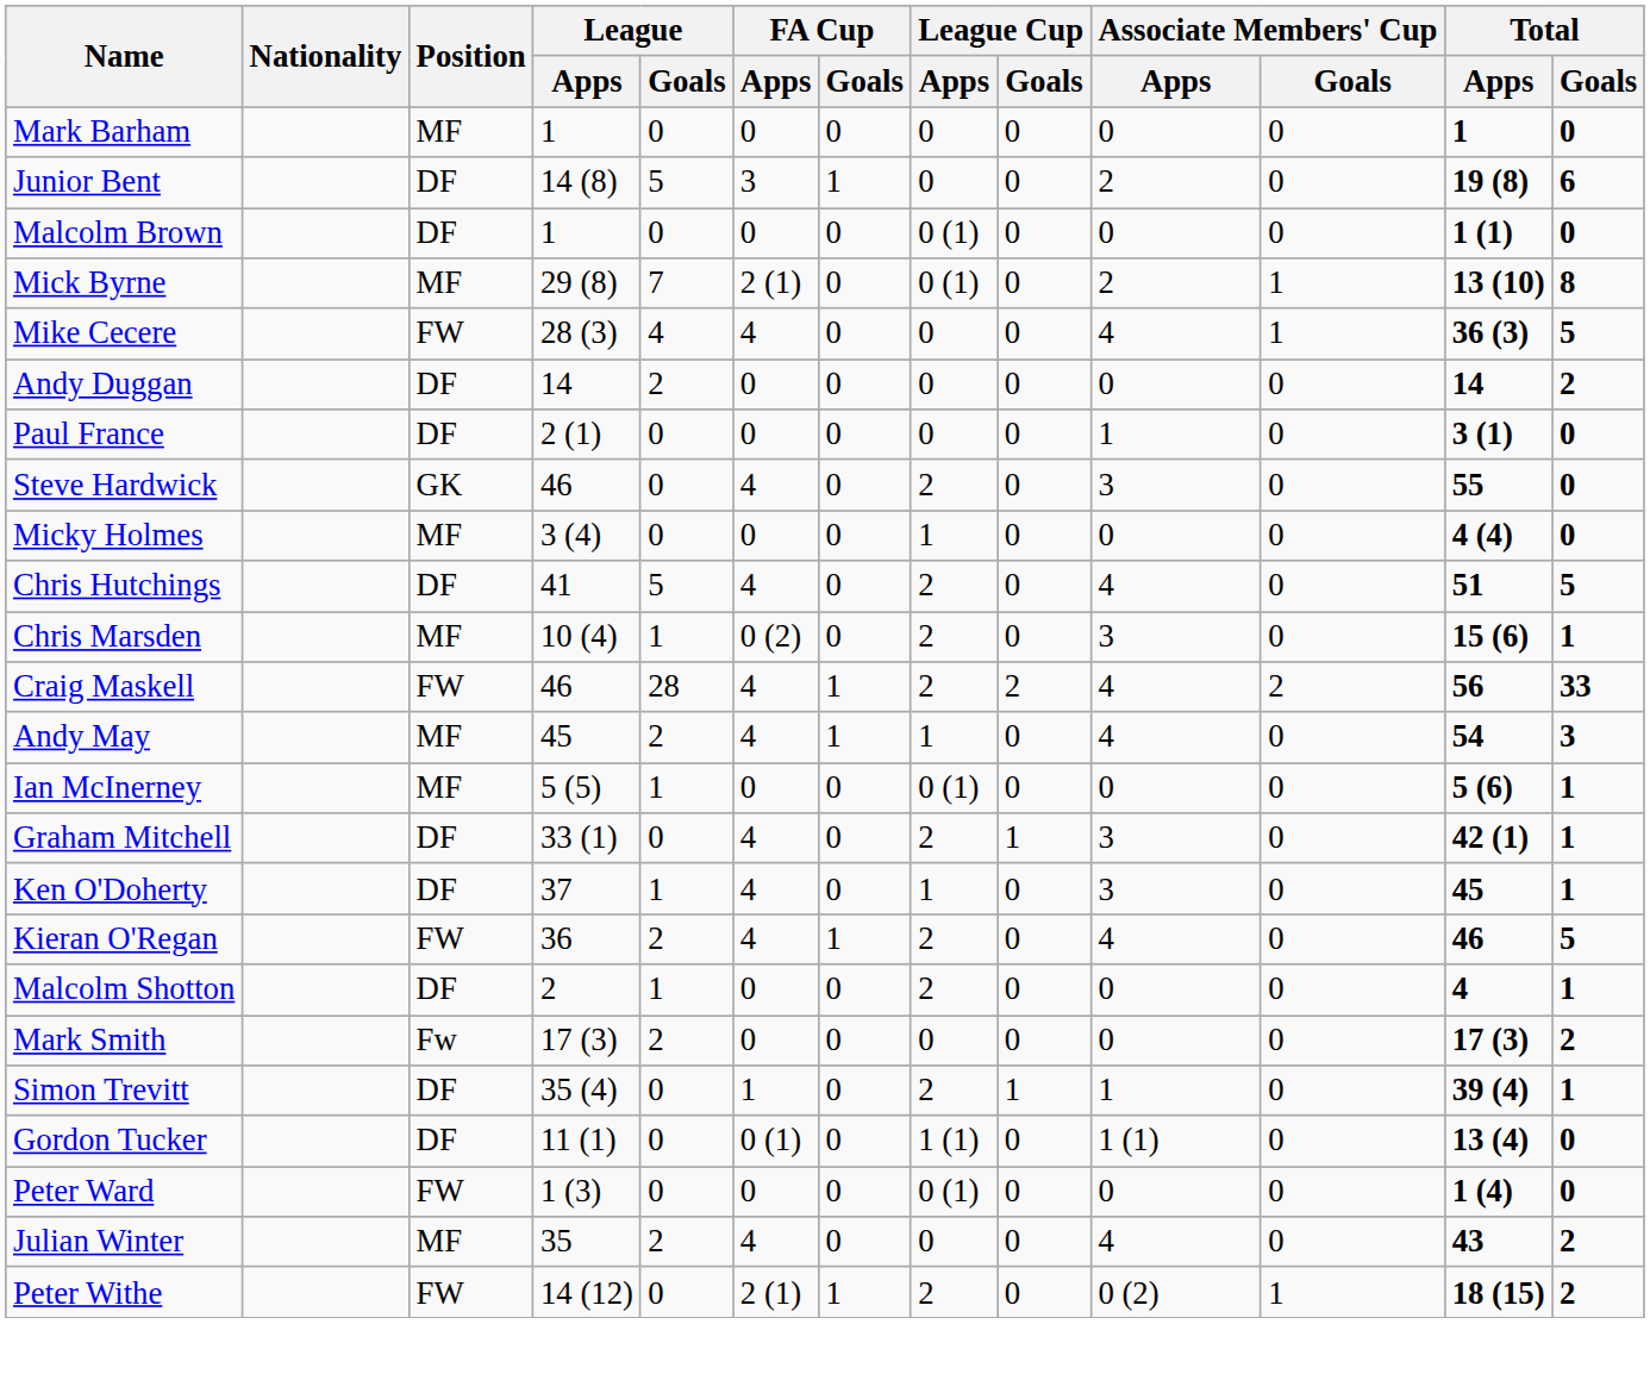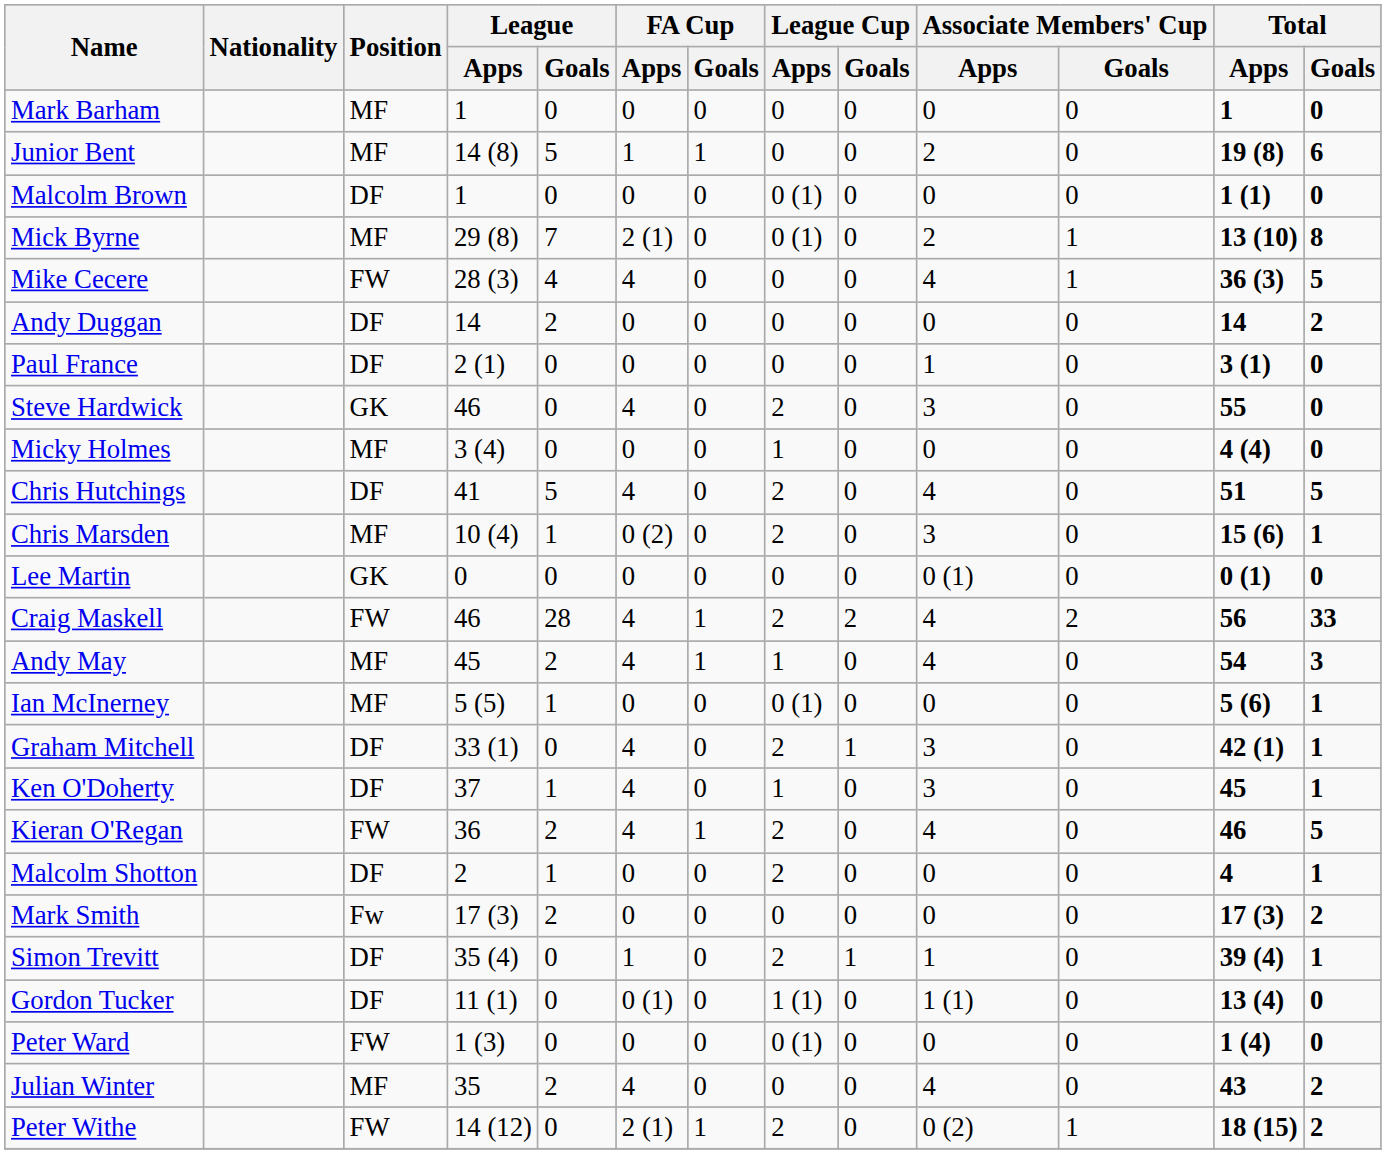 <table class="wikitable sortable">
 <tr>
 <th scope=col rowspan=2>Name</th>
 <th scope=col rowspan=2>Nationality</th>
 <th scope=col rowspan=2>Position</th>
 <th colspan=2>League</th>
 <th colspan=2>FA Cup</th>
 <th colspan=2>League Cup</th>
 <th colspan=2>Associate Members' Cup</th>
 <th colspan=2>Total</th>
 </tr>
 <tr>
 <th>Apps</th>
 <th>Goals</th>
 <th>Apps</th>
 <th>Goals</th>
 <th>Apps</th>
 <th>Goals</th>
 <th>Apps</th>
 <th>Goals</th>
 <th>Apps</th>
 <th>Goals</th>
 </tr>
 <tr>
 <td><a href='#'>Mark Barham</a></td>
 <td></td>
 <td>MF</td>
 <td>1</td>
 <td>0</td>
 <td>0</td>
 <td>0</td>
 <td>0</td>
 <td>0</td>
 <td>0</td>
 <td>0</td>
 <td><strong>1</strong></td>
 <td><strong>0</strong></td>
 </tr>
 <tr>
 <td><a href='#'>Junior Bent</a></td>
 <td></td>
-<td>DF</td>
+<td>MF</td>
 <td>14 (8)</td>
 <td>5</td>
-<td>3</td>
+<td>1</td>
 <td>1</td>
 <td>0</td>
 <td>0</td>
 <td>2</td>
 <td>0</td>
 <td><strong>19 (8)</strong></td>
 <td><strong>6</strong></td>
 </tr>
 <tr>
 <td><a href='#'>Malcolm Brown</a></td>
 <td></td>
 <td>DF</td>
 <td>1</td>
 <td>0</td>
 <td>0</td>
 <td>0</td>
 <td>0 (1)</td>
 <td>0</td>
 <td>0</td>
 <td>0</td>
 <td><strong>1 (1)</strong></td>
 <td><strong>0</strong></td>
 </tr>
 <tr>
 <td><a href='#'>Mick Byrne</a></td>
 <td></td>
 <td>MF</td>
 <td>29 (8)</td>
 <td>7</td>
 <td>2 (1)</td>
 <td>0</td>
 <td>0 (1)</td>
 <td>0</td>
 <td>2</td>
 <td>1</td>
 <td><strong>13 (10)</strong></td>
 <td><strong>8</strong></td>
 </tr>
 <tr>
 <td><a href='#'>Mike Cecere</a></td>
 <td></td>
 <td>FW</td>
 <td>28 (3)</td>
 <td>4</td>
 <td>4</td>
 <td>0</td>
 <td>0</td>
 <td>0</td>
 <td>4</td>
 <td>1</td>
 <td><strong>36 (3)</strong></td>
 <td><strong>5</strong></td>
 </tr>
 <tr>
 <td><a href='#'>Andy Duggan</a></td>
 <td></td>
 <td>DF</td>
 <td>14</td>
 <td>2</td>
 <td>0</td>
 <td>0</td>
 <td>0</td>
 <td>0</td>
 <td>0</td>
 <td>0</td>
 <td><strong>14</strong></td>
 <td><strong>2</strong></td>
 </tr>
 <tr>
 <td><a href='#'>Paul France</a></td>
 <td></td>
 <td>DF</td>
 <td>2 (1)</td>
 <td>0</td>
 <td>0</td>
 <td>0</td>
 <td>0</td>
 <td>0</td>
 <td>1</td>
 <td>0</td>
 <td><strong>3 (1)</strong></td>
 <td><strong>0</strong></td>
 </tr>
 <tr>
 <td><a href='#'>Steve Hardwick</a></td>
 <td></td>
 <td>GK</td>
 <td>46</td>
 <td>0</td>
 <td>4</td>
 <td>0</td>
 <td>2</td>
 <td>0</td>
 <td>3</td>
 <td>0</td>
 <td><strong>55</strong></td>
 <td><strong>0</strong></td>
 </tr>
 <tr>
 <td><a href='#'>Micky Holmes</a></td>
 <td></td>
 <td>MF</td>
 <td>3 (4)</td>
 <td>0</td>
 <td>0</td>
 <td>0</td>
 <td>1</td>
 <td>0</td>
 <td>0</td>
 <td>0</td>
 <td><strong>4 (4)</strong></td>
 <td><strong>0</strong></td>
 </tr>
 <tr>
 <td><a href='#'>Chris Hutchings</a></td>
 <td></td>
 <td>DF</td>
 <td>41</td>
 <td>5</td>
 <td>4</td>
 <td>0</td>
 <td>2</td>
 <td>0</td>
 <td>4</td>
 <td>0</td>
 <td><strong>51</strong></td>
 <td><strong>5</strong></td>
 </tr>
 <tr>
 <td><a href='#'>Chris Marsden</a></td>
 <td></td>
 <td>MF</td>
 <td>10 (4)</td>
 <td>1</td>
 <td>0 (2)</td>
 <td>0</td>
 <td>2</td>
 <td>0</td>
 <td>3</td>
 <td>0</td>
 <td><strong>15 (6)</strong></td>
 <td><strong>1</strong></td>
+</tr>
+<tr>
+<td><a href='#'>Lee Martin</a></td>
+<td></td>
+<td>GK</td>
+<td>0</td>
+<td>0</td>
+<td>0</td>
+<td>0</td>
+<td>0</td>
+<td>0</td>
+<td>0 (1)</td>
+<td>0</td>
+<td><strong>0 (1)</strong></td>
+<td><strong>0</strong></td>
 </tr>
 <tr>
 <td><a href='#'>Craig Maskell</a></td>
 <td></td>
 <td>FW</td>
 <td>46</td>
 <td>28</td>
 <td>4</td>
 <td>1</td>
 <td>2</td>
 <td>2</td>
 <td>4</td>
 <td>2</td>
 <td><strong>56</strong></td>
 <td><strong>33</strong></td>
 </tr>
 <tr>
 <td><a href='#'>Andy May</a></td>
 <td></td>
 <td>MF</td>
 <td>45</td>
 <td>2</td>
 <td>4</td>
 <td>1</td>
 <td>1</td>
 <td>0</td>
 <td>4</td>
 <td>0</td>
 <td><strong>54</strong></td>
 <td><strong>3</strong></td>
 </tr>
 <tr>
 <td><a href='#'>Ian McInerney</a></td>
 <td></td>
 <td>MF</td>
 <td>5 (5)</td>
 <td>1</td>
 <td>0</td>
 <td>0</td>
 <td>0 (1)</td>
 <td>0</td>
 <td>0</td>
 <td>0</td>
 <td><strong>5 (6)</strong></td>
 <td><strong>1</strong></td>
 </tr>
 <tr>
 <td><a href='#'>Graham Mitchell</a></td>
 <td></td>
 <td>DF</td>
 <td>33 (1)</td>
 <td>0</td>
 <td>4</td>
 <td>0</td>
 <td>2</td>
 <td>1</td>
 <td>3</td>
 <td>0</td>
 <td><strong>42 (1)</strong></td>
 <td><strong>1</strong></td>
 </tr>
 <tr>
 <td><a href='#'>Ken O'Doherty</a></td>
 <td></td>
 <td>DF</td>
 <td>37</td>
 <td>1</td>
 <td>4</td>
 <td>0</td>
 <td>1</td>
 <td>0</td>
 <td>3</td>
 <td>0</td>
 <td><strong>45</strong></td>
 <td><strong>1</strong></td>
 </tr>
 <tr>
 <td><a href='#'>Kieran O'Regan</a></td>
 <td></td>
 <td>FW</td>
 <td>36</td>
 <td>2</td>
 <td>4</td>
 <td>1</td>
 <td>2</td>
 <td>0</td>
 <td>4</td>
 <td>0</td>
 <td><strong>46</strong></td>
 <td><strong>5</strong></td>
 </tr>
 <tr>
 <td><a href='#'>Malcolm Shotton</a></td>
 <td></td>
 <td>DF</td>
 <td>2</td>
 <td>1</td>
 <td>0</td>
 <td>0</td>
 <td>2</td>
 <td>0</td>
 <td>0</td>
 <td>0</td>
 <td><strong>4</strong></td>
 <td><strong>1</strong></td>
 </tr>
 <tr>
 <td><a href='#'>Mark Smith</a></td>
 <td></td>
 <td>Fw</td>
 <td>17 (3)</td>
 <td>2</td>
 <td>0</td>
 <td>0</td>
 <td>0</td>
 <td>0</td>
 <td>0</td>
 <td>0</td>
 <td><strong>17 (3)</strong></td>
 <td><strong>2</strong></td>
 </tr>
 <tr>
 <td><a href='#'>Simon Trevitt</a></td>
 <td></td>
 <td>DF</td>
 <td>35 (4)</td>
 <td>0</td>
 <td>1</td>
 <td>0</td>
 <td>2</td>
 <td>1</td>
 <td>1</td>
 <td>0</td>
 <td><strong>39 (4)</strong></td>
 <td><strong>1</strong></td>
 </tr>
 <tr>
 <td><a href='#'>Gordon Tucker</a></td>
 <td></td>
 <td>DF</td>
 <td>11 (1)</td>
 <td>0</td>
 <td>0 (1)</td>
 <td>0</td>
 <td>1 (1)</td>
 <td>0</td>
 <td>1 (1)</td>
 <td>0</td>
 <td><strong>13 (4)</strong></td>
 <td><strong>0</strong></td>
 </tr>
 <tr>
 <td><a href='#'>Peter Ward</a></td>
 <td></td>
 <td>FW</td>
 <td>1 (3)</td>
 <td>0</td>
 <td>0</td>
 <td>0</td>
 <td>0 (1)</td>
 <td>0</td>
 <td>0</td>
 <td>0</td>
 <td><strong>1 (4)</strong></td>
 <td><strong>0</strong></td>
 </tr>
 <tr>
 <td><a href='#'>Julian Winter</a></td>
 <td></td>
 <td>MF</td>
 <td>35</td>
 <td>2</td>
 <td>4</td>
 <td>0</td>
 <td>0</td>
 <td>0</td>
 <td>4</td>
 <td>0</td>
 <td><strong>43</strong></td>
 <td><strong>2</strong></td>
 </tr>
 <tr>
 <td><a href='#'>Peter Withe</a></td>
 <td></td>
 <td>FW</td>
 <td>14 (12)</td>
 <td>0</td>
 <td>2 (1)</td>
 <td>1</td>
 <td>2</td>
 <td>0</td>
 <td>0 (2)</td>
 <td>1</td>
 <td><strong>18 (15)</strong></td>
 <td><strong>2</strong></td>
 </tr>
 <tr>
 </tr>
 </table>
